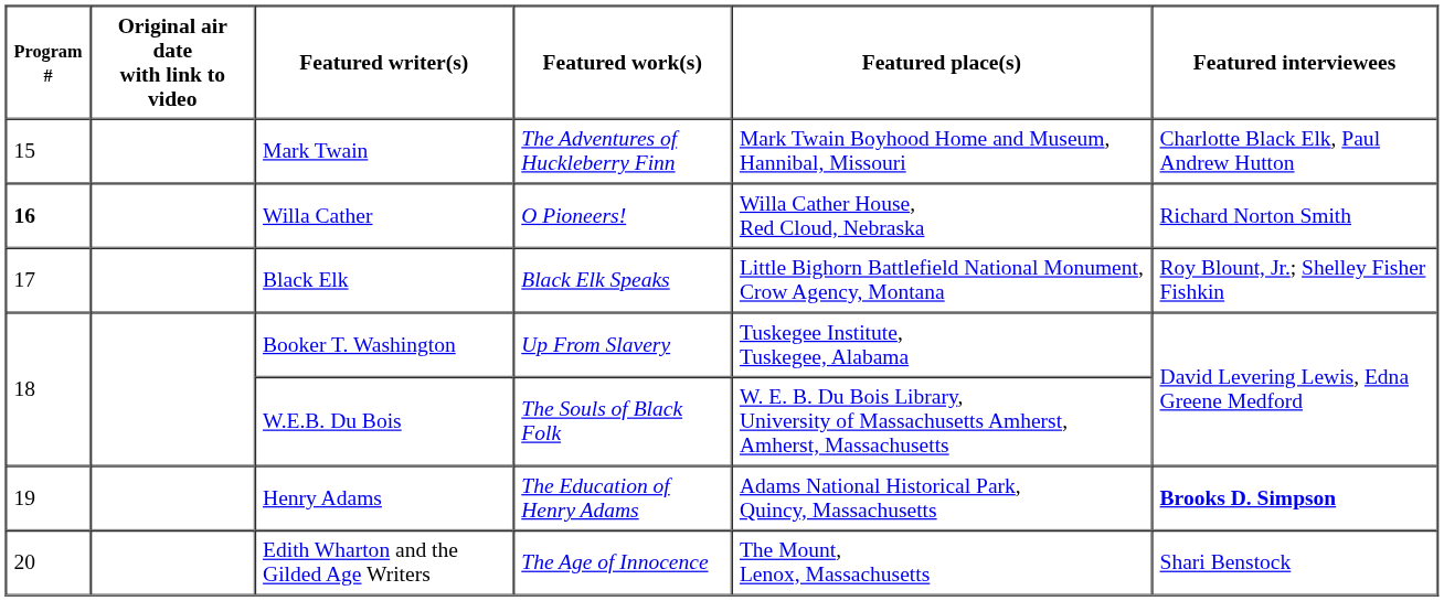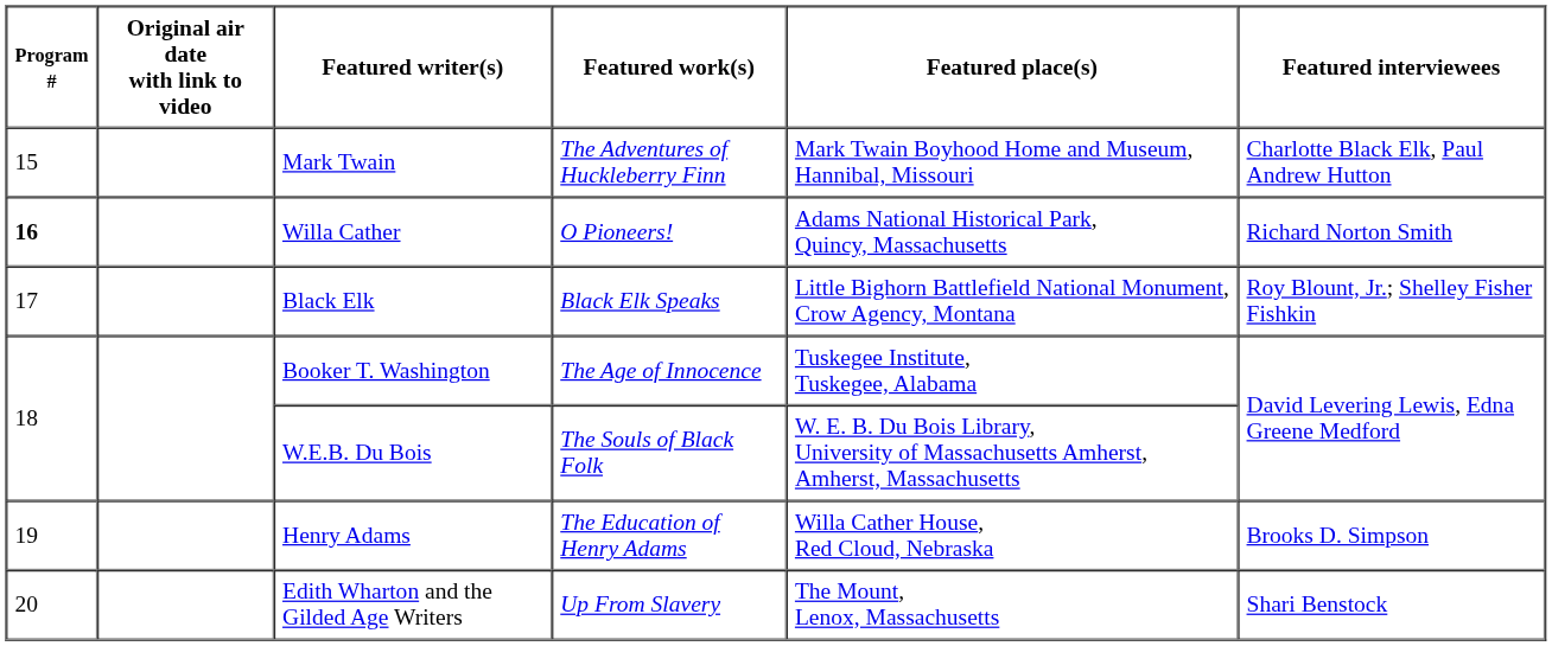 <table border=1 cellspacing=0 cellpadding=5>
 <tr>
 <th style="width:30px;"><small>Program #</small></th>
 <th style="width:110px;">Original air date<br>with link to video</th>
 <th style="width:180px;">Featured writer(s)</th>
 <th style="width:150px;">Featured work(s)</th>
 <th style="width:300px;">Featured place(s)</th>
 <th style="width:200px;">Featured interviewees</th>
 </tr>
 <tr>
 <td>15</td>
 <td></td>
 <td><a href='#'>Mark Twain</a></td>
 <td><em><a href='#'>The Adventures of Huckleberry Finn</a></em></td>
 <td><a href='#'>Mark Twain Boyhood Home and Museum</a>,<br><a href='#'>Hannibal, Missouri</a></td>
 <td><a href='#'>Charlotte Black Elk</a>, <a href='#'>Paul Andrew Hutton</a></td>
 </tr>
 <tr>
 <td><strong>16</strong></td>
 <td></td>
 <td><a href='#'>Willa Cather</a></td>
 <td><em><a href='#'>O Pioneers!</a></em></td>
-<td><a href='#'>Willa Cather House</a>,<br><a href='#'>Red Cloud, Nebraska</a></td>
+<td><a href='#'>Adams National Historical Park</a>,<br><a href='#'>Quincy, Massachusetts</a></td>
 <td><a href='#'>Richard Norton Smith</a></td>
 </tr>
 <tr>
 <td>17</td>
 <td></td>
 <td><a href='#'>Black Elk</a></td>
 <td><em><a href='#'>Black Elk Speaks</a></em></td>
 <td><a href='#'>Little Bighorn Battlefield National Monument</a>,<br><a href='#'>Crow Agency, Montana</a></td>
 <td><a href='#'>Roy Blount, Jr.</a>; <a href='#'>Shelley Fisher Fishkin</a></td>
 </tr>
 <tr>
 <td rowspan="2">18</td>
 <td rowspan="2"></td>
 <td><a href='#'>Booker T. Washington</a></td>
-<td><em><a href='#'>Up From Slavery</a></em></td>
+<td><em><a href='#'>The Age of Innocence</a></em></td>
 <td><a href='#'>Tuskegee Institute</a>,<br><a href='#'>Tuskegee, Alabama</a></td>
 <td rowspan="2"><a href='#'>David Levering Lewis</a>, <a href='#'>Edna Greene Medford</a></td>
 </tr>
 <tr>
 <td><a href='#'>W.E.B. Du Bois</a></td>
 <td><em><a href='#'>The Souls of Black Folk</a></em></td>
 <td><a href='#'>W. E. B. Du Bois Library</a>,<br><a href='#'>University of Massachusetts Amherst</a>,<br><a href='#'>Amherst, Massachusetts</a></td>
 </tr>
 <tr>
 <td>19</td>
 <td></td>
 <td><a href='#'>Henry Adams</a></td>
 <td><em><a href='#'>The Education of Henry Adams</a></em></td>
-<td><a href='#'>Adams National Historical Park</a>,<br><a href='#'>Quincy, Massachusetts</a></td>
-<td><strong><a href='#'>Brooks D. Simpson</a></strong></td>
+<td><a href='#'>Willa Cather House</a>,<br><a href='#'>Red Cloud, Nebraska</a></td>
+<td><a href='#'>Brooks D. Simpson</a></td>
 </tr>
 <tr>
 <td>20</td>
 <td></td>
 <td><a href='#'>Edith Wharton</a> and the <a href='#'>Gilded Age</a> Writers</td>
-<td><em><a href='#'>The Age of Innocence</a></em></td>
+<td><em><a href='#'>Up From Slavery</a></em></td>
 <td><a href='#'>The Mount</a>,<br><a href='#'>Lenox, Massachusetts</a></td>
 <td><a href='#'>Shari Benstock</a></td>
 </tr>
 </table>
